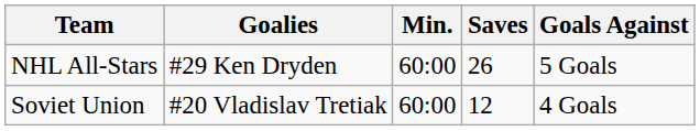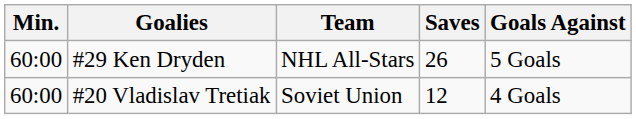 <table class="wikitable">
 <tr>
+<th>Min.</th>
+<th>Goalies</th>
 <th>Team</th>
-<th>Goalies</th>
-<th>Min.</th>
 <th>Saves</th>
 <th>Goals Against</th>
 </tr>
 <tr>
+<td>60:00</td>
+<td>#29 Ken Dryden</td>
 <td>NHL All-Stars</td>
-<td>#29 Ken Dryden</td>
-<td>60:00</td>
 <td>26</td>
 <td>5 Goals</td>
 </tr>
 <tr>
+<td>60:00</td>
+<td>#20 Vladislav Tretiak</td>
 <td>Soviet Union</td>
-<td>#20 Vladislav Tretiak</td>
-<td>60:00</td>
 <td>12</td>
 <td>4 Goals</td>
 </tr>
 </table>
